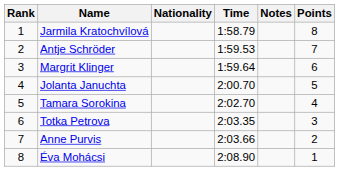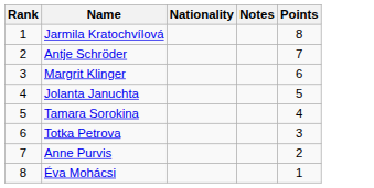 <table class="wikitable sortable" style="text-align:center">
 <tr>
 <th>Rank</th>
 <th>Name</th>
 <th>Nationality</th>
-<th>Time</th>
 <th>Notes</th>
 <th>Points</th>
 </tr>
 <tr>
 <td>1</td>
 <td align=left><a href='#'>Jarmila Kratochvílová</a></td>
 <td align=left></td>
-<td>1:58.79</td>
 <td></td>
 <td>8</td>
 </tr>
 <tr>
 <td>2</td>
 <td align=left><a href='#'>Antje Schröder</a></td>
 <td align=left></td>
-<td>1:59.53</td>
 <td></td>
 <td>7</td>
 </tr>
 <tr>
 <td>3</td>
 <td align=left><a href='#'>Margrit Klinger</a></td>
 <td align=left></td>
-<td>1:59.64</td>
 <td></td>
 <td>6</td>
 </tr>
 <tr>
 <td>4</td>
 <td align=left><a href='#'>Jolanta Januchta</a></td>
 <td align=left></td>
-<td>2:00.70</td>
 <td></td>
 <td>5</td>
 </tr>
 <tr>
 <td>5</td>
 <td align=left><a href='#'>Tamara Sorokina</a></td>
 <td align=left></td>
-<td>2:02.70</td>
 <td></td>
 <td>4</td>
 </tr>
 <tr>
 <td>6</td>
 <td align=left><a href='#'>Totka Petrova</a></td>
 <td align=left></td>
-<td>2:03.35</td>
 <td></td>
 <td>3</td>
 </tr>
 <tr>
 <td>7</td>
 <td align=left><a href='#'>Anne Purvis</a></td>
 <td align=left></td>
-<td>2:03.66</td>
 <td></td>
 <td>2</td>
 </tr>
 <tr>
 <td>8</td>
 <td align=left><a href='#'>Éva Mohácsi</a></td>
 <td align=left></td>
-<td>2:08.90</td>
 <td></td>
 <td>1</td>
 </tr>
 </table>
